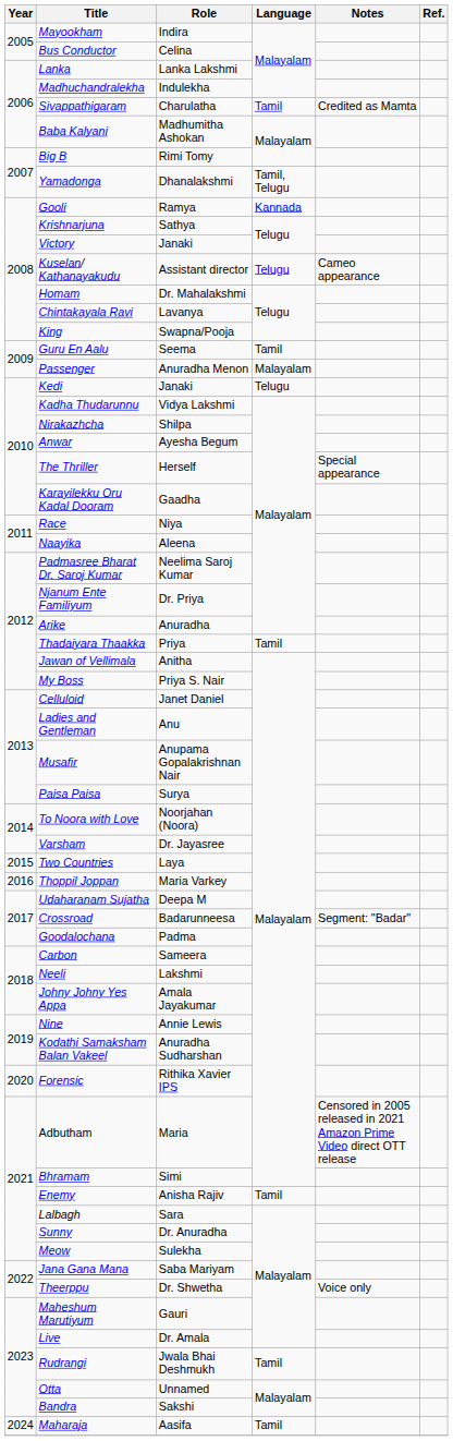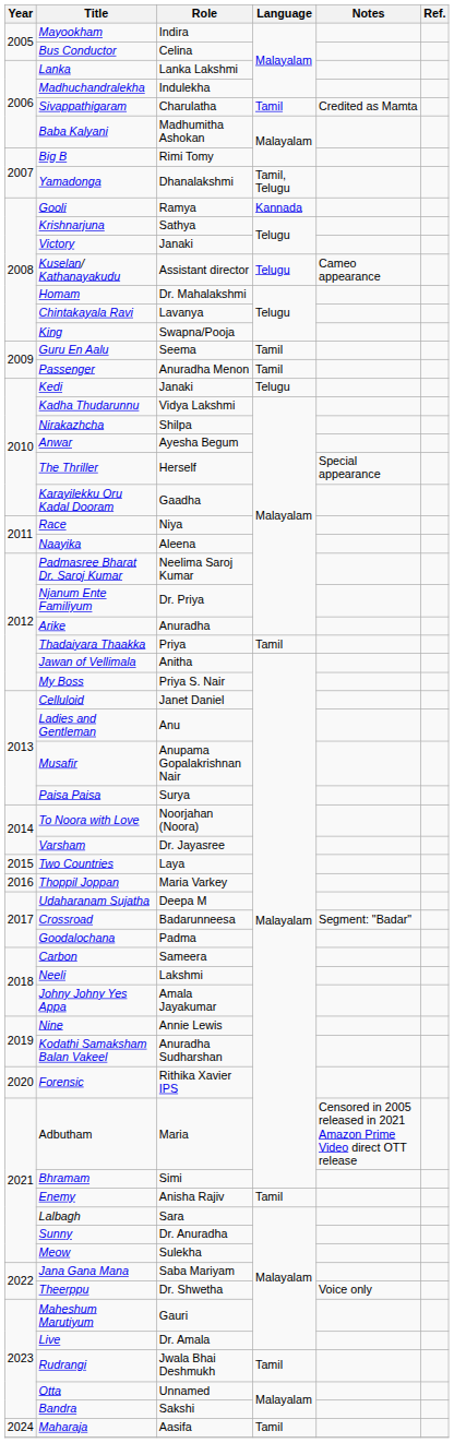 <table class="wikitable sortable">
 <tr>
 <th>Year</th>
 <th>Title</th>
 <th>Role</th>
 <th>Language</th>
 <th class="unsortable">Notes</th>
 <th class="unsortable">Ref.</th>
 </tr>
 <tr>
 <td rowspan=2>2005</td>
 <td><em><a href='#'>Mayookham</a></em></td>
 <td>Indira</td>
 <td rowspan="4"><a href='#'>Malayalam</a></td>
 <td></td>
 <td></td>
 </tr>
 <tr>
 <td><em><a href='#'>Bus Conductor</a></em></td>
 <td>Celina</td>
 <td></td>
 <td></td>
 </tr>
 <tr>
 <td rowspan=4>2006</td>
 <td><em><a href='#'>Lanka</a></em></td>
 <td>Lanka Lakshmi</td>
 <td></td>
 <td></td>
 </tr>
 <tr>
 <td><em><a href='#'>Madhuchandralekha</a></em></td>
 <td>Indulekha</td>
 <td></td>
 <td></td>
 </tr>
 <tr>
 <td><em><a href='#'>Sivappathigaram</a></em></td>
 <td>Charulatha</td>
 <td><a href='#'>Tamil</a></td>
 <td>Credited as Mamta</td>
 <td></td>
 </tr>
 <tr>
 <td><em><a href='#'>Baba Kalyani</a></em></td>
 <td>Madhumitha Ashokan</td>
 <td rowspan="2">Malayalam</td>
 <td></td>
 <td></td>
 </tr>
 <tr>
 <td rowspan="2">2007</td>
 <td><em><a href='#'>Big B</a></em></td>
 <td>Rimi Tomy</td>
 <td></td>
 <td></td>
 </tr>
 <tr>
 <td><em><a href='#'>Yamadonga</a></em></td>
 <td>Dhanalakshmi</td>
 <td>Tamil, Telugu</td>
 <td></td>
 <td></td>
 </tr>
 <tr>
 <td rowspan="7">2008</td>
 <td><em><a href='#'>Gooli</a></em></td>
 <td>Ramya</td>
 <td><a href='#'>Kannada</a></td>
 <td></td>
 <td></td>
 </tr>
 <tr>
 <td><em><a href='#'>Krishnarjuna</a></em></td>
 <td>Sathya</td>
 <td rowspan="2">Telugu</td>
 <td></td>
 <td></td>
 </tr>
 <tr>
 <td><em><a href='#'>Victory</a></em></td>
 <td>Janaki</td>
 <td></td>
 <td></td>
 </tr>
 <tr>
 <td><em><a href='#'>Kuselan</a>/</em> <em><a href='#'>Kathanayakudu</a></em></td>
 <td>Assistant director</td>
 <td><a href='#'>Telugu</a></td>
 <td>Cameo appearance</td>
 <td></td>
 </tr>
 <tr>
 <td><em><a href='#'>Homam</a></em></td>
 <td>Dr. Mahalakshmi</td>
 <td rowspan="3">Telugu</td>
 <td></td>
 <td></td>
 </tr>
 <tr>
 <td><em><a href='#'>Chintakayala Ravi</a></em></td>
 <td>Lavanya</td>
 <td></td>
 <td></td>
 </tr>
 <tr>
 <td><em><a href='#'>King</a></em></td>
 <td>Swapna/Pooja</td>
 <td></td>
 <td></td>
 </tr>
 <tr>
 <td rowspan="2">2009</td>
 <td><em><a href='#'>Guru En Aalu</a></em></td>
 <td>Seema</td>
 <td>Tamil</td>
 <td></td>
 <td></td>
 </tr>
 <tr>
 <td><em><a href='#'>Passenger</a></em></td>
 <td>Anuradha Menon</td>
-<td>Malayalam</td>
+<td>Tamil</td>
 <td></td>
 <td></td>
 </tr>
 <tr>
 <td rowspan="6">2010</td>
 <td><em><a href='#'>Kedi</a></em></td>
 <td>Janaki</td>
 <td>Telugu</td>
 <td></td>
 <td></td>
 </tr>
 <tr>
 <td><em><a href='#'>Kadha Thudarunnu</a></em></td>
 <td>Vidya Lakshmi</td>
 <td rowspan="10">Malayalam</td>
 <td></td>
 <td></td>
 </tr>
 <tr>
 <td><em><a href='#'>Nirakazhcha</a></em></td>
 <td>Shilpa</td>
 <td></td>
 <td></td>
 </tr>
 <tr>
 <td><em><a href='#'>Anwar</a></em></td>
 <td>Ayesha Begum</td>
 <td></td>
 <td></td>
 </tr>
 <tr>
 <td><em><a href='#'>The Thriller</a></em></td>
 <td>Herself</td>
 <td>Special appearance</td>
 <td></td>
 </tr>
 <tr>
 <td><em><a href='#'>Karayilekku Oru Kadal Dooram</a></em></td>
 <td>Gaadha</td>
 <td></td>
 <td></td>
 </tr>
 <tr>
 <td rowspan="2">2011</td>
 <td><em><a href='#'>Race</a></em></td>
 <td>Niya</td>
 <td></td>
 <td></td>
 </tr>
 <tr>
 <td><em><a href='#'>Naayika</a></em></td>
 <td>Aleena</td>
 <td></td>
 <td></td>
 </tr>
 <tr>
 <td rowspan="6">2012</td>
 <td><em><a href='#'>Padmasree Bharat Dr. Saroj Kumar</a></em></td>
 <td>Neelima Saroj Kumar</td>
 <td></td>
 <td></td>
 </tr>
 <tr>
 <td><em><a href='#'>Njanum Ente Familiyum</a></em></td>
 <td>Dr. Priya</td>
 <td></td>
 <td></td>
 </tr>
 <tr>
 <td><em><a href='#'>Arike</a></em></td>
 <td>Anuradha</td>
 <td></td>
 <td></td>
 </tr>
 <tr>
 <td><em><a href='#'>Thadaiyara Thaakka</a></em></td>
 <td>Priya</td>
 <td>Tamil</td>
 <td></td>
 <td></td>
 </tr>
 <tr>
 <td><em><a href='#'>Jawan of Vellimala</a></em></td>
 <td>Anitha</td>
 <td rowspan="21">Malayalam</td>
 <td></td>
 <td></td>
 </tr>
 <tr>
 <td><em><a href='#'>My Boss</a></em></td>
 <td>Priya S. Nair</td>
 <td></td>
 <td></td>
 </tr>
 <tr>
 <td rowspan="4">2013</td>
 <td><em><a href='#'>Celluloid</a></em></td>
 <td>Janet Daniel</td>
 <td></td>
 <td></td>
 </tr>
 <tr>
 <td><em><a href='#'>Ladies and Gentleman</a></em></td>
 <td>Anu</td>
 <td></td>
 <td></td>
 </tr>
 <tr>
 <td><em><a href='#'>Musafir</a></em></td>
 <td>Anupama Gopalakrishnan Nair</td>
 <td></td>
 <td></td>
 </tr>
 <tr>
 <td><em><a href='#'>Paisa Paisa</a></em></td>
 <td>Surya</td>
 <td></td>
 <td></td>
 </tr>
 <tr>
 <td rowspan="2">2014</td>
 <td><em><a href='#'>To Noora with Love</a></em></td>
 <td>Noorjahan (Noora)</td>
 <td></td>
 <td></td>
 </tr>
 <tr>
 <td><em><a href='#'>Varsham</a></em></td>
 <td>Dr. Jayasree</td>
 <td></td>
 <td></td>
 </tr>
 <tr>
 <td>2015</td>
 <td><em><a href='#'>Two Countries</a></em></td>
 <td>Laya</td>
 <td></td>
 <td></td>
 </tr>
 <tr>
 <td>2016</td>
 <td><em><a href='#'>Thoppil Joppan</a></em></td>
 <td>Maria Varkey</td>
 <td></td>
 <td></td>
 </tr>
 <tr>
 <td rowspan=3>2017</td>
 <td><em><a href='#'>Udaharanam Sujatha</a></em></td>
 <td>Deepa M</td>
 <td></td>
 <td></td>
 </tr>
 <tr>
 <td><em><a href='#'>Crossroad</a></em></td>
 <td>Badarunneesa</td>
 <td>Segment: "Badar"</td>
 <td></td>
 </tr>
 <tr>
 <td><em><a href='#'>Goodalochana</a></em></td>
 <td>Padma</td>
 <td></td>
 <td></td>
 </tr>
 <tr>
 <td rowspan=3>2018</td>
 <td><em><a href='#'>Carbon</a></em></td>
 <td>Sameera</td>
 <td></td>
 <td></td>
 </tr>
 <tr>
 <td><em><a href='#'>Neeli</a></em></td>
 <td>Lakshmi</td>
 <td></td>
 <td></td>
 </tr>
 <tr>
 <td><em><a href='#'>Johny Johny Yes Appa</a></em></td>
 <td>Amala Jayakumar</td>
 <td></td>
 <td></td>
 </tr>
 <tr>
 <td rowspan=2>2019</td>
 <td><em><a href='#'>Nine</a></em></td>
 <td>Annie Lewis</td>
 <td></td>
 <td></td>
 </tr>
 <tr>
 <td><em><a href='#'>Kodathi Samaksham Balan Vakeel</a></em></td>
 <td>Anuradha Sudharshan</td>
 <td></td>
 <td></td>
 </tr>
 <tr>
 <td>2020</td>
 <td><em><a href='#'>Forensic</a></em></td>
 <td>Rithika Xavier <a href='#'>IPS</a></td>
 <td></td>
 <td></td>
 </tr>
 <tr>
 <td rowspan=6>2021</td>
 <td>Adbutham</td>
 <td>Maria</td>
 <td>Censored in 2005 released in 2021 <a href='#'>Amazon Prime Video</a> direct OTT release</td>
 <td></td>
 </tr>
 <tr>
 <td><em><a href='#'>Bhramam</a></em></td>
 <td>Simi</td>
 <td></td>
 <td></td>
 </tr>
 <tr>
 <td><em><a href='#'>Enemy</a></em></td>
 <td>Anisha Rajiv</td>
 <td>Tamil</td>
 <td></td>
 <td></td>
 </tr>
 <tr>
 <td><em>Lalbagh</em></td>
 <td>Sara</td>
 <td rowspan="7">Malayalam</td>
 <td></td>
 <td></td>
 </tr>
 <tr>
 <td><em><a href='#'>Sunny</a></em></td>
 <td>Dr. Anuradha</td>
 <td></td>
 <td></td>
 </tr>
 <tr>
 <td><em><a href='#'>Meow</a></em></td>
 <td>Sulekha</td>
 <td></td>
 <td></td>
 </tr>
 <tr>
 <td rowspan=2>2022</td>
 <td><em><a href='#'>Jana Gana Mana</a></em></td>
 <td>Saba Mariyam</td>
 <td></td>
 <td></td>
 </tr>
 <tr>
 <td><em><a href='#'>Theerppu</a></em></td>
 <td>Dr. Shwetha</td>
 <td>Voice only</td>
 <td></td>
 </tr>
 <tr>
 <td rowspan="5">2023</td>
 <td><em><a href='#'>Maheshum Marutiyum</a></em></td>
 <td>Gauri</td>
 <td></td>
 <td></td>
 </tr>
 <tr>
 <td><em><a href='#'>Live</a></em></td>
 <td>Dr. Amala</td>
 <td></td>
 <td></td>
 </tr>
 <tr>
 <td><em><a href='#'>Rudrangi</a></em></td>
 <td>Jwala Bhai Deshmukh</td>
 <td>Tamil</td>
 <td></td>
 <td></td>
 </tr>
 <tr>
 <td><em><a href='#'>Otta</a></em></td>
 <td>Unnamed</td>
 <td rowspan="2">Malayalam</td>
 <td></td>
 <td></td>
 </tr>
 <tr>
 <td><em><a href='#'>Bandra</a></em></td>
 <td>Sakshi</td>
 <td></td>
 <td></td>
 </tr>
 <tr>
 <td>2024</td>
 <td><em><a href='#'>Maharaja</a></em></td>
 <td>Aasifa</td>
 <td>Tamil</td>
 <td></td>
 <td></td>
 </tr>
 <tr>
 </tr>
 </table>
